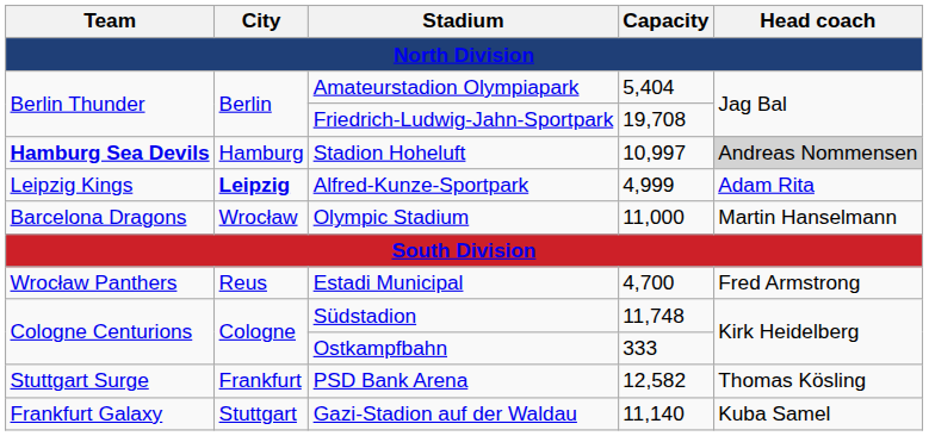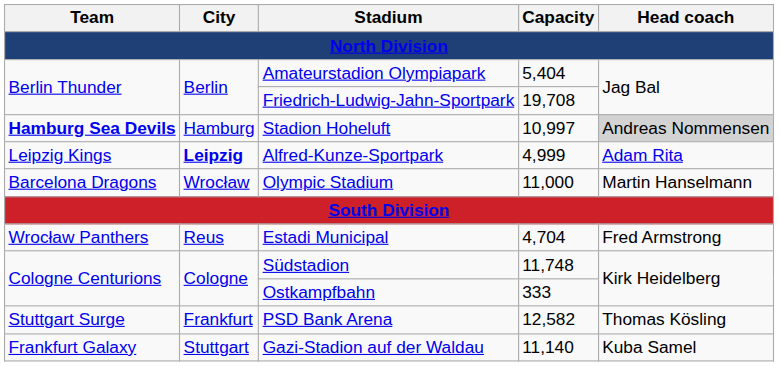 <table class="wikitable">
 <tr>
 <th>Team</th>
 <th>City</th>
 <th>Stadium</th>
 <th>Capacity</th>
 <th>Head coach</th>
 </tr>
 <tr>
 <th style="background:#1f3f77;" colspan="5"><a href='#'><span>North Division</span></a></th>
 </tr>
 <tr>
 <td rowspan="2"><a href='#'>Berlin Thunder</a></td>
 <td rowspan="2"> <a href='#'>Berlin</a></td>
 <td><a href='#'>Amateurstadion Olympiapark</a></td>
 <td>5,404</td>
 <td rowspan="2"> Jag Bal</td>
 </tr>
 <tr>
 <td><a href='#'>Friedrich-Ludwig-Jahn-Sportpark</a></td>
 <td>19,708</td>
 </tr>
 <tr>
 <td><strong><a href='#'>Hamburg Sea Devils</a></strong></td>
 <td> <a href='#'>Hamburg</a></td>
 <td><a href='#'>Stadion Hoheluft</a></td>
 <td>10,997</td>
 <td style="background: lightgrey;"> Andreas Nommensen</td>
 </tr>
 <tr>
 <td><a href='#'>Leipzig Kings</a></td>
 <td><strong> <a href='#'>Leipzig</a></strong></td>
 <td><a href='#'>Alfred-Kunze-Sportpark</a></td>
 <td>4,999</td>
 <td> <a href='#'>Adam Rita</a></td>
 </tr>
 <tr>
 <td><a href='#'>Barcelona Dragons</a></td>
 <td> <a href='#'>Wrocław</a></td>
 <td><a href='#'>Olympic Stadium</a></td>
 <td>11,000</td>
 <td> Martin Hanselmann</td>
 </tr>
 <tr>
 <th style="background:#cd2028;" colspan="6"><a href='#'><span>South Division</span></a></th>
 </tr>
 <tr>
 <td><a href='#'>Wrocław Panthers</a></td>
 <td> <a href='#'>Reus</a></td>
 <td><a href='#'>Estadi Municipal</a></td>
-<td>4,700</td>
+<td>4,704</td>
 <td> Fred Armstrong</td>
 </tr>
 <tr>
 <td rowspan="2"><a href='#'>Cologne Centurions</a></td>
 <td rowspan="2"> <a href='#'>Cologne</a></td>
 <td><a href='#'>Südstadion</a></td>
 <td>11,748</td>
 <td rowspan="2"> Kirk Heidelberg</td>
 </tr>
 <tr>
 <td><a href='#'>Ostkampfbahn</a></td>
 <td>333</td>
 </tr>
 <tr>
 <td><a href='#'>Stuttgart Surge</a></td>
 <td> <a href='#'>Frankfurt</a></td>
 <td><a href='#'>PSD Bank Arena</a></td>
 <td>12,582</td>
 <td> Thomas Kösling</td>
 </tr>
 <tr>
 <td><a href='#'>Frankfurt Galaxy</a></td>
 <td> <a href='#'>Stuttgart</a></td>
 <td><a href='#'>Gazi-Stadion auf der Waldau</a></td>
 <td>11,140</td>
 <td> Kuba Samel</td>
 </tr>
 </table>
